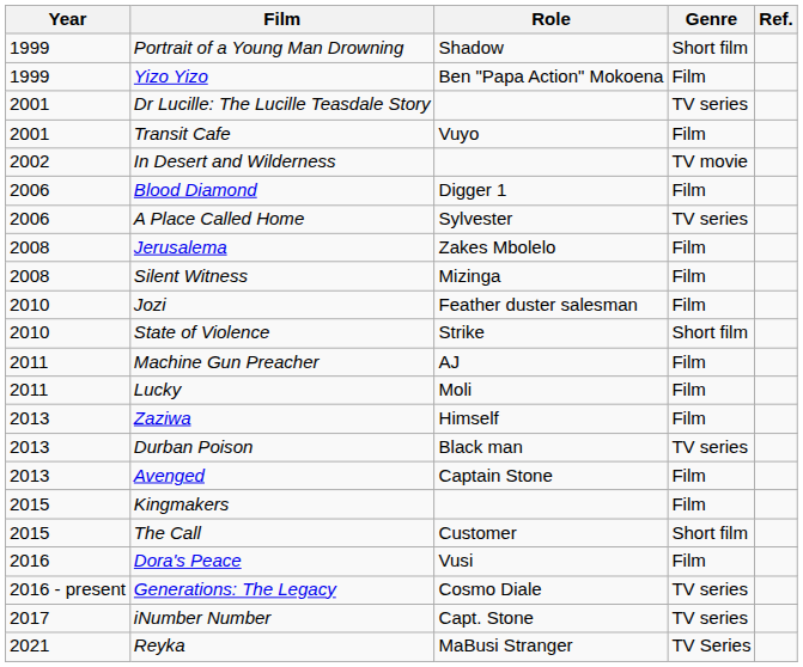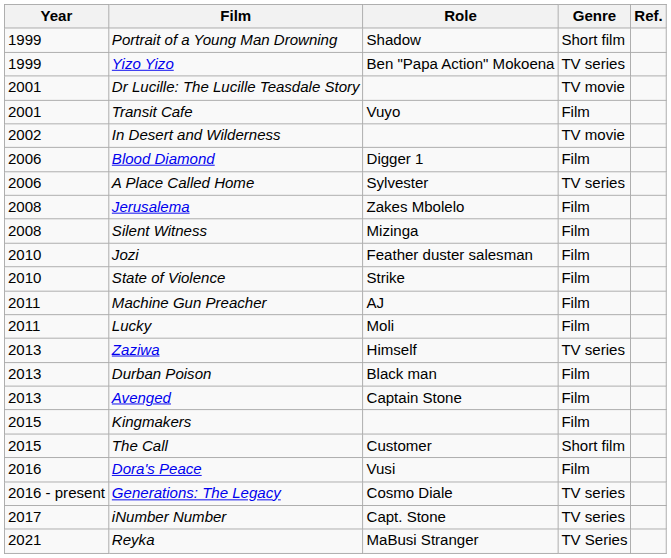 <table class="wikitable">
 <tr>
 <th>Year</th>
 <th>Film</th>
 <th>Role</th>
 <th>Genre</th>
 <th>Ref.</th>
 </tr>
 <tr>
 <td>1999</td>
 <td><em>Portrait of a Young Man Drowning</em></td>
 <td>Shadow</td>
 <td>Short film</td>
 <td></td>
 </tr>
 <tr>
 <td>1999</td>
 <td><em><a href='#'>Yizo Yizo</a></em></td>
 <td>Ben "Papa Action" Mokoena</td>
-<td>Film</td>
+<td>TV series</td>
 <td></td>
 </tr>
 <tr>
 <td>2001</td>
 <td><em>Dr Lucille: The Lucille Teasdale Story</em></td>
 <td></td>
-<td>TV series</td>
+<td>TV movie</td>
 <td></td>
 </tr>
 <tr>
 <td>2001</td>
 <td><em>Transit Cafe</em></td>
 <td>Vuyo</td>
 <td>Film</td>
 <td></td>
 </tr>
 <tr>
 <td>2002</td>
 <td><em>In Desert and Wilderness</em></td>
 <td></td>
 <td>TV movie</td>
 <td></td>
 </tr>
 <tr>
 <td>2006</td>
 <td><em><a href='#'>Blood Diamond</a></em></td>
 <td>Digger 1</td>
 <td>Film</td>
 <td></td>
 </tr>
 <tr>
 <td>2006</td>
 <td><em>A Place Called Home</em></td>
 <td>Sylvester</td>
 <td>TV series</td>
 <td></td>
 </tr>
 <tr>
 <td>2008</td>
 <td><em><a href='#'>Jerusalema</a></em></td>
 <td>Zakes Mbolelo</td>
 <td>Film</td>
 <td></td>
 </tr>
 <tr>
 <td>2008</td>
 <td><em>Silent Witness</em></td>
 <td>Mizinga</td>
 <td>Film</td>
 <td></td>
 </tr>
 <tr>
 <td>2010</td>
 <td><em>Jozi</em></td>
 <td>Feather duster salesman</td>
 <td>Film</td>
 <td></td>
 </tr>
 <tr>
 <td>2010</td>
 <td><em>State of Violence</em></td>
 <td>Strike</td>
-<td>Short film</td>
+<td>Film</td>
 <td></td>
 </tr>
 <tr>
 <td>2011</td>
 <td><em>Machine Gun Preacher</em></td>
 <td>AJ</td>
 <td>Film</td>
 <td></td>
 </tr>
 <tr>
 <td>2011</td>
 <td><em>Lucky</em></td>
 <td>Moli</td>
 <td>Film</td>
 <td></td>
 </tr>
 <tr>
 <td>2013</td>
 <td><em><a href='#'>Zaziwa</a></em></td>
 <td>Himself</td>
-<td>Film</td>
+<td>TV series</td>
 <td></td>
 </tr>
 <tr>
 <td>2013</td>
 <td><em>Durban Poison</em></td>
 <td>Black man</td>
-<td>TV series</td>
+<td>Film</td>
 <td></td>
 </tr>
 <tr>
 <td>2013</td>
 <td><em><a href='#'>Avenged</a></em></td>
 <td>Captain Stone</td>
 <td>Film</td>
 <td></td>
 </tr>
 <tr>
 <td>2015</td>
 <td><em>Kingmakers</em></td>
 <td></td>
 <td>Film</td>
 <td></td>
 </tr>
 <tr>
 <td>2015</td>
 <td><em>The Call</em></td>
 <td>Customer</td>
 <td>Short film</td>
 <td></td>
 </tr>
 <tr>
 <td>2016</td>
 <td><em><a href='#'>Dora's Peace</a></em></td>
 <td>Vusi</td>
 <td>Film</td>
 <td></td>
 </tr>
 <tr>
 <td>2016 - present</td>
 <td><em><a href='#'>Generations: The Legacy</a></em></td>
 <td>Cosmo Diale</td>
 <td>TV series</td>
 <td></td>
 </tr>
 <tr>
 <td>2017</td>
 <td><em>iNumber Number</em></td>
 <td>Capt. Stone</td>
 <td>TV series</td>
 <td></td>
 </tr>
 <tr>
 <td>2021</td>
 <td><em>Reyka</em></td>
 <td>MaBusi Stranger</td>
 <td>TV Series</td>
 <td></td>
 </tr>
 </table>
